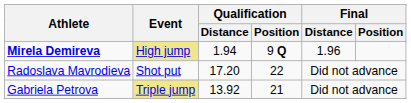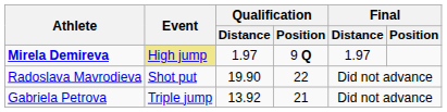 <table class=wikitable style="font-size:90%">
 <tr>
 <th rowspan="2">Athlete</th>
 <th rowspan="2">Event</th>
 <th colspan="2">Qualification</th>
 <th colspan="2">Final</th>
 </tr>
 <tr style="font-size:95%">
 <th>Distance</th>
 <th>Position</th>
 <th>Distance</th>
 <th>Position</th>
 </tr>
 <tr align=center>
 <td align=left><strong><a href='#'>Mirela Demireva</a></strong></td>
 <td align=left style="background: khaki;"><a href='#'>High jump</a></td>
-<td>1.94</td>
+<td>1.97</td>
 <td>9 <strong>Q</strong></td>
-<td>1.96</td>
+<td>1.97</td>
 <td></td>
 </tr>
 <tr align=center>
 <td align=left><a href='#'>Radoslava Mavrodieva</a></td>
 <td align=left><a href='#'>Shot put</a></td>
-<td>17.20</td>
+<td>19.90</td>
 <td>22</td>
 <td colspan=2>Did not advance</td>
 </tr>
 <tr align=center>
 <td align=left><a href='#'>Gabriela Petrova</a></td>
-<td align=left style="background: khaki;"><a href='#'>Triple jump</a></td>
+<td align=left><a href='#'>Triple jump</a></td>
 <td>13.92</td>
 <td>21</td>
 <td colspan=2>Did not advance</td>
 </tr>
 </table>
